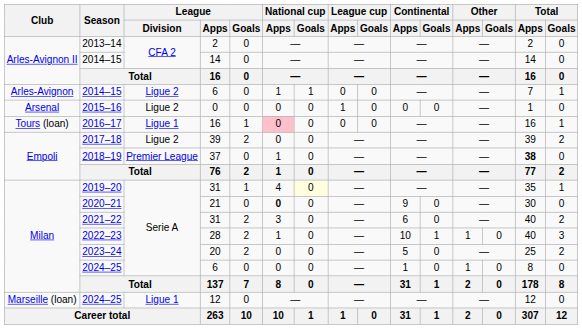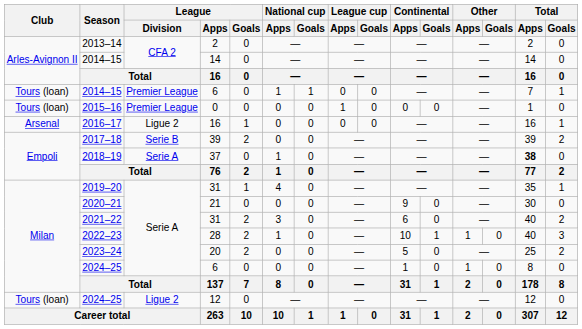 <table class="wikitable" style="text-align:center">
 <tr>
 <th rowspan="2">Club</th>
 <th rowspan="2">Season</th>
 <th colspan="3">League</th>
 <th colspan="2">National cup</th>
 <th colspan="2">League cup</th>
 <th colspan="2">Continental</th>
 <th colspan="2">Other</th>
 <th colspan="2">Total</th>
 </tr>
 <tr>
 <th>Division</th>
 <th>Apps</th>
 <th>Goals</th>
 <th>Apps</th>
 <th>Goals</th>
 <th>Apps</th>
 <th>Goals</th>
 <th>Apps</th>
 <th>Goals</th>
 <th>Apps</th>
 <th>Goals</th>
 <th>Apps</th>
 <th>Goals</th>
 </tr>
 <tr>
 <td rowspan="3"><a href='#'>Arles-Avignon II</a></td>
 <td>2013–14</td>
 <td rowspan="2"><a href='#'>CFA 2</a></td>
 <td>2</td>
 <td>0</td>
 <td colspan="2">—</td>
 <td colspan="2">—</td>
 <td colspan="2">—</td>
 <td colspan="2">—</td>
 <td>2</td>
 <td>0</td>
 </tr>
 <tr>
 <td>2014–15</td>
 <td>14</td>
 <td>0</td>
 <td colspan="2">—</td>
 <td colspan="2">—</td>
 <td colspan="2">—</td>
 <td colspan="2">—</td>
 <td>14</td>
 <td>0</td>
 </tr>
 <tr>
 <th colspan="2">Total</th>
 <th>16</th>
 <th>0</th>
 <th colspan="2">—</th>
 <th colspan="2">—</th>
 <th colspan="2">—</th>
 <th colspan="2">—</th>
 <th>16</th>
 <th>0</th>
 </tr>
 <tr>
-<td><a href='#'>Arles-Avignon</a></td>
+<td><a href='#'>Tours</a> (loan)</td>
 <td><a href='#'>2014–15</a></td>
-<td><a href='#'>Ligue 2</a></td>
+<td><a href='#'>Premier League</a></td>
 <td>6</td>
 <td>0</td>
 <td>1</td>
 <td>1</td>
 <td>0</td>
 <td>0</td>
 <td colspan="2">—</td>
 <td colspan="2">—</td>
 <td>7</td>
 <td>1</td>
 </tr>
 <tr>
-<td><a href='#'>Arsenal</a></td>
+<td><a href='#'>Tours</a> (loan)</td>
 <td><a href='#'>2015–16</a></td>
-<td>Ligue 2</td>
+<td><a href='#'>Premier League</a></td>
 <td>0</td>
 <td>0</td>
 <td>0</td>
 <td>0</td>
 <td>1</td>
 <td>0</td>
 <td>0</td>
 <td>0</td>
 <td colspan="2">—</td>
 <td>1</td>
 <td>0</td>
 </tr>
 <tr>
-<td><a href='#'>Tours</a> (loan)</td>
+<td><a href='#'>Arsenal</a></td>
 <td><a href='#'>2016–17</a></td>
-<td><a href='#'>Ligue 1</a></td>
+<td>Ligue 2</td>
 <td>16</td>
 <td>1</td>
-<td style="background: pink;">0</td>
+<td>0</td>
 <td>0</td>
 <td>0</td>
 <td>0</td>
 <td colspan="2">—</td>
 <td colspan="2">—</td>
 <td>16</td>
 <td>1</td>
 </tr>
 <tr>
 <td rowspan="3"><a href='#'>Empoli</a></td>
 <td><a href='#'>2017–18</a></td>
-<td>Ligue 2</td>
+<td><a href='#'>Serie B</a></td>
 <td>39</td>
 <td>2</td>
 <td>0</td>
 <td>0</td>
 <td colspan="2">—</td>
 <td colspan="2">—</td>
 <td colspan="2">—</td>
 <td>39</td>
 <td>2</td>
 </tr>
 <tr>
 <td><a href='#'>2018–19</a></td>
-<td><a href='#'>Premier League</a></td>
+<td><a href='#'>Serie A</a></td>
 <td>37</td>
 <td>0</td>
 <td>1</td>
 <td>0</td>
 <td colspan="2">—</td>
 <td colspan="2">—</td>
 <td colspan="2">—</td>
 <td><strong>38</strong></td>
 <td>0</td>
 </tr>
 <tr>
 <th colspan="2">Total</th>
 <th>76</th>
 <th>2</th>
 <th>1</th>
 <th>0</th>
 <th colspan="2">—</th>
 <th colspan="2">—</th>
 <th colspan="2">—</th>
 <th>77</th>
 <th>2</th>
 </tr>
 <tr>
 <td rowspan="7"><a href='#'>Milan</a></td>
 <td><a href='#'>2019–20</a></td>
 <td rowspan="6">Serie A</td>
 <td>31</td>
 <td>1</td>
 <td>4</td>
-<td style="background: lightyellow;">0</td>
+<td>0</td>
 <td colspan="2">—</td>
 <td colspan="2">—</td>
 <td colspan="2">—</td>
 <td>35</td>
 <td>1</td>
 </tr>
 <tr>
 <td><a href='#'>2020–21</a></td>
 <td>21</td>
 <td>0</td>
-<td><strong>0</strong></td>
+<td>0</td>
 <td>0</td>
 <td colspan="2">—</td>
 <td>9</td>
 <td>0</td>
 <td colspan="2">—</td>
 <td>30</td>
 <td>0</td>
 </tr>
 <tr>
 <td><a href='#'>2021–22</a></td>
 <td>31</td>
 <td>2</td>
 <td>3</td>
 <td>0</td>
 <td colspan="2">—</td>
 <td>6</td>
 <td>0</td>
 <td colspan="2">—</td>
 <td>40</td>
 <td>2</td>
 </tr>
 <tr>
 <td><a href='#'>2022–23</a></td>
 <td>28</td>
 <td>2</td>
 <td>1</td>
 <td>0</td>
 <td colspan="2">—</td>
 <td>10</td>
 <td>1</td>
 <td>1</td>
 <td>0</td>
 <td>40</td>
 <td>3</td>
 </tr>
 <tr>
 <td><a href='#'>2023–24</a></td>
 <td>20</td>
 <td>2</td>
 <td>0</td>
 <td>0</td>
 <td colspan="2">—</td>
 <td>5</td>
 <td>0</td>
 <td colspan="2">—</td>
 <td>25</td>
 <td>2</td>
 </tr>
 <tr>
 <td><a href='#'>2024–25</a></td>
 <td>6</td>
 <td>0</td>
 <td>0</td>
 <td>0</td>
 <td colspan="2">—</td>
 <td>1</td>
 <td>0</td>
 <td>1</td>
 <td>0</td>
 <td>8</td>
 <td>0</td>
 </tr>
 <tr>
 <th colspan="2">Total</th>
 <th>137</th>
 <th>7</th>
 <th>8</th>
 <th>0</th>
 <th colspan="2">—</th>
 <th>31</th>
 <th>1</th>
 <th>2</th>
 <th>0</th>
 <th>178</th>
 <th>8</th>
 </tr>
 <tr>
-<td><a href='#'>Marseille</a> (loan)</td>
+<td><a href='#'>Tours</a> (loan)</td>
 <td><a href='#'>2024–25</a></td>
-<td><a href='#'>Ligue 1</a></td>
+<td><a href='#'>Ligue 2</a></td>
 <td>12</td>
 <td>0</td>
 <td colspan="2">—</td>
 <td colspan="2">—</td>
 <td colspan="2">—</td>
 <td colspan="2">—</td>
 <td>12</td>
 <td>0</td>
 </tr>
 <tr>
 <th colspan="3">Career total</th>
 <th>263</th>
 <th>10</th>
 <th>10</th>
 <th>1</th>
 <th>1</th>
 <th>0</th>
 <th>31</th>
 <th>1</th>
 <th>2</th>
 <th>0</th>
 <th>307</th>
 <th>12</th>
 </tr>
 </table>
